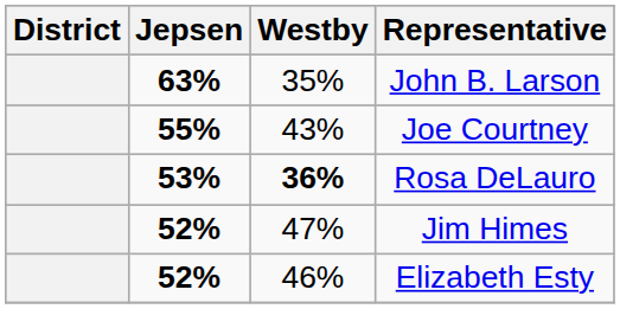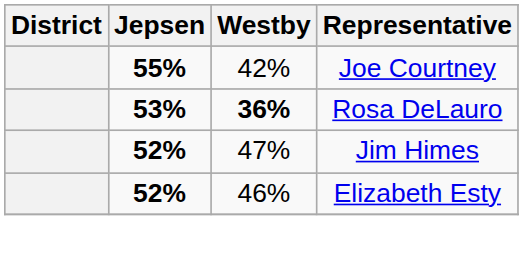 <table class=wikitable>
 <tr>
 <th>District</th>
 <th>Jepsen</th>
 <th>Westby</th>
 <th>Representative</th>
 </tr>
 <tr align=center>
 <th></th>
-<td><strong>63%</strong></td>
-<td>35%</td>
-<td><a href='#'>John B. Larson</a></td>
-</tr>
-<tr align=center>
-<th></th>
 <td><strong>55%</strong></td>
-<td>43%</td>
+<td>42%</td>
 <td><a href='#'>Joe Courtney</a></td>
 </tr>
 <tr align=center>
 <th></th>
 <td><strong>53%</strong></td>
 <td><strong>36%</strong></td>
 <td><a href='#'>Rosa DeLauro</a></td>
 </tr>
 <tr align=center>
 <th></th>
 <td><strong>52%</strong></td>
 <td>47%</td>
 <td><a href='#'>Jim Himes</a></td>
 </tr>
 <tr align=center>
 <th></th>
 <td><strong>52%</strong></td>
 <td>46%</td>
 <td><a href='#'>Elizabeth Esty</a></td>
 </tr>
 <tr align=center>
 </tr>
 </table>
